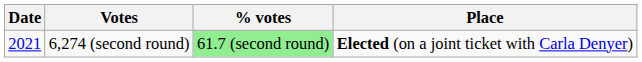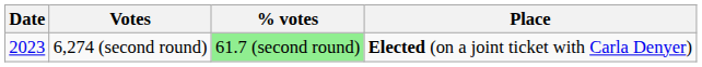 <table class="wikitable">
 <tr>
 <th>Date</th>
 <th>Votes</th>
 <th>% votes</th>
 <th>Place</th>
 </tr>
 <tr>
-<td><a href='#'>2021</a></td>
+<td><a href='#'>2023</a></td>
 <td>6,274 (second round)</td>
 <td style="background: lightgreen;">61.7 (second round)</td>
 <td><strong>Elected</strong> (on a joint ticket with <a href='#'>Carla Denyer</a>)</td>
 </tr>
 </table>
